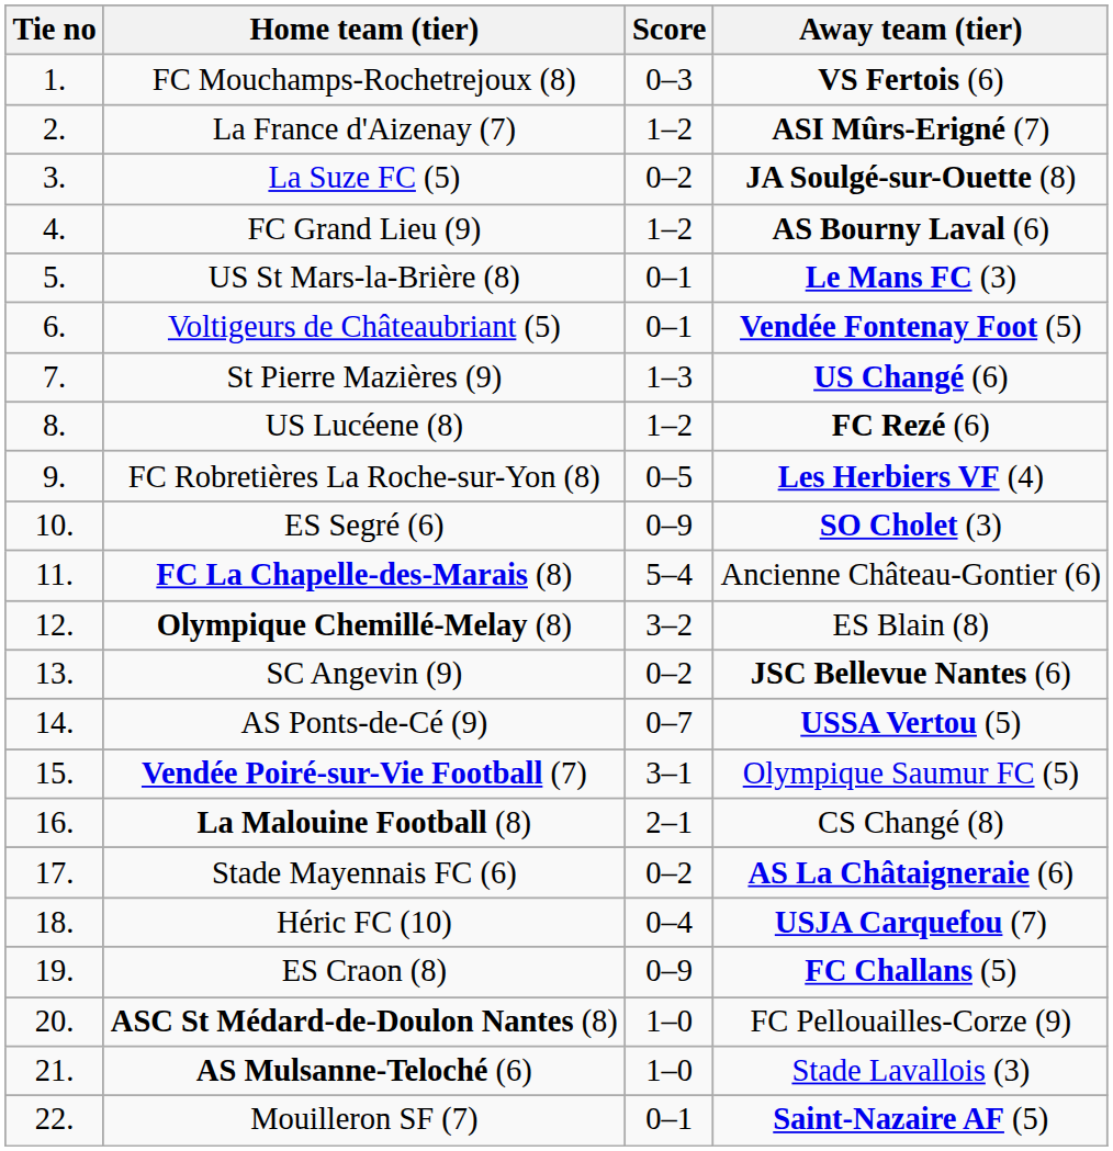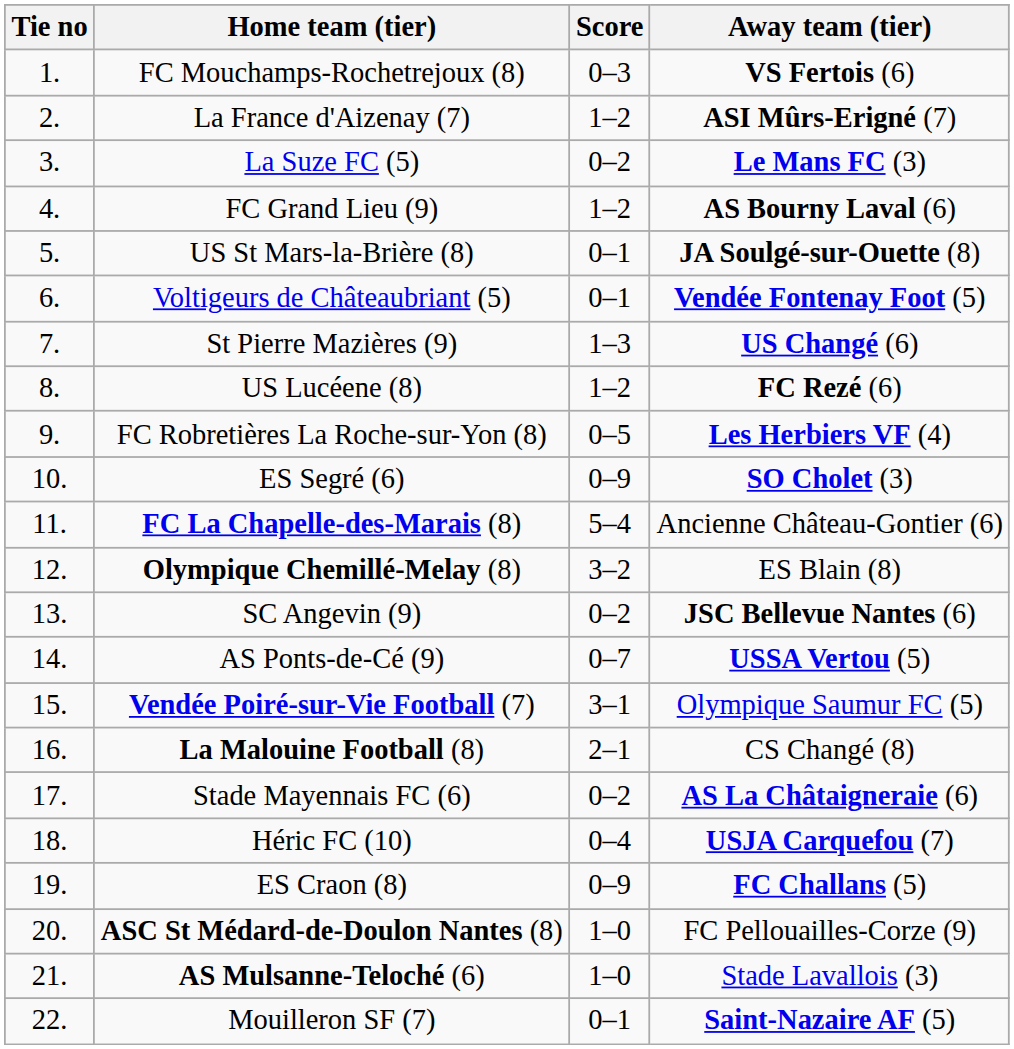 <table class="wikitable" style="text-align: center">
 <tr>
 <th>Tie no</th>
 <th>Home team (tier)</th>
 <th>Score</th>
 <th>Away team (tier)</th>
 </tr>
 <tr>
 <td>1.</td>
 <td>FC Mouchamps-Rochetrejoux (8)</td>
 <td>0–3</td>
 <td><strong>VS Fertois</strong> (6)</td>
 </tr>
 <tr>
 <td>2.</td>
 <td>La France d'Aizenay (7)</td>
 <td>1–2 </td>
 <td><strong>ASI Mûrs-Erigné</strong> (7)</td>
 </tr>
 <tr>
 <td>3.</td>
 <td><a href='#'>La Suze FC</a> (5)</td>
 <td>0–2</td>
-<td><strong>JA Soulgé-sur-Ouette</strong> (8)</td>
+<td><strong><a href='#'>Le Mans FC</a></strong> (3)</td>
 </tr>
 <tr>
 <td>4.</td>
 <td>FC Grand Lieu (9)</td>
 <td>1–2</td>
 <td><strong>AS Bourny Laval</strong> (6)</td>
 </tr>
 <tr>
 <td>5.</td>
 <td>US St Mars-la-Brière (8)</td>
 <td>0–1</td>
-<td><strong><a href='#'>Le Mans FC</a></strong> (3)</td>
+<td><strong>JA Soulgé-sur-Ouette</strong> (8)</td>
 </tr>
 <tr>
 <td>6.</td>
 <td><a href='#'>Voltigeurs de Châteaubriant</a> (5)</td>
 <td>0–1</td>
 <td><strong><a href='#'>Vendée Fontenay Foot</a></strong> (5)</td>
 </tr>
 <tr>
 <td>7.</td>
 <td>St Pierre Mazières (9)</td>
 <td>1–3</td>
 <td><strong><a href='#'>US Changé</a></strong> (6)</td>
 </tr>
 <tr>
 <td>8.</td>
 <td>US Lucéene (8)</td>
 <td>1–2 </td>
 <td><strong>FC Rezé</strong> (6)</td>
 </tr>
 <tr>
 <td>9.</td>
 <td>FC Robretières La Roche-sur-Yon (8)</td>
 <td>0–5</td>
 <td><strong><a href='#'>Les Herbiers VF</a></strong> (4)</td>
 </tr>
 <tr>
 <td>10.</td>
 <td>ES Segré (6)</td>
 <td>0–9</td>
 <td><strong><a href='#'>SO Cholet</a></strong> (3)</td>
 </tr>
 <tr>
 <td>11.</td>
 <td><strong><a href='#'>FC La Chapelle-des-Marais</a></strong> (8)</td>
 <td>5–4</td>
 <td>Ancienne Château-Gontier (6)</td>
 </tr>
 <tr>
 <td>12.</td>
 <td><strong>Olympique Chemillé-Melay</strong> (8)</td>
 <td>3–2 </td>
 <td>ES Blain (8)</td>
 </tr>
 <tr>
 <td>13.</td>
 <td>SC Angevin (9)</td>
 <td>0–2</td>
 <td><strong>JSC Bellevue Nantes</strong> (6)</td>
 </tr>
 <tr>
 <td>14.</td>
 <td>AS Ponts-de-Cé (9)</td>
 <td>0–7</td>
 <td><strong><a href='#'>USSA Vertou</a></strong> (5)</td>
 </tr>
 <tr>
 <td>15.</td>
 <td><strong><a href='#'>Vendée Poiré-sur-Vie Football</a></strong> (7)</td>
 <td>3–1</td>
 <td><a href='#'>Olympique Saumur FC</a> (5)</td>
 </tr>
 <tr>
 <td>16.</td>
 <td><strong>La Malouine Football</strong> (8)</td>
 <td>2–1</td>
 <td>CS Changé (8)</td>
 </tr>
 <tr>
 <td>17.</td>
 <td>Stade Mayennais FC (6)</td>
 <td>0–2</td>
 <td><strong><a href='#'>AS La Châtaigneraie</a></strong> (6)</td>
 </tr>
 <tr>
 <td>18.</td>
 <td>Héric FC (10)</td>
 <td>0–4</td>
 <td><strong><a href='#'>USJA Carquefou</a></strong> (7)</td>
 </tr>
 <tr>
 <td>19.</td>
 <td>ES Craon (8)</td>
 <td>0–9</td>
 <td><strong><a href='#'>FC Challans</a></strong> (5)</td>
 </tr>
 <tr>
 <td>20.</td>
 <td><strong>ASC St Médard-de-Doulon Nantes</strong> (8)</td>
 <td>1–0</td>
 <td>FC Pellouailles-Corze (9)</td>
 </tr>
 <tr>
 <td>21.</td>
 <td><strong>AS Mulsanne-Teloché</strong> (6)</td>
 <td>1–0</td>
 <td><a href='#'>Stade Lavallois</a> (3)</td>
 </tr>
 <tr>
 <td>22.</td>
 <td>Mouilleron SF (7)</td>
 <td>0–1</td>
 <td><strong><a href='#'>Saint-Nazaire AF</a></strong> (5)</td>
 </tr>
 </table>
